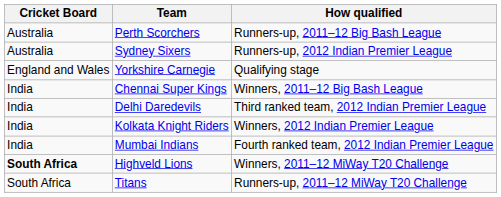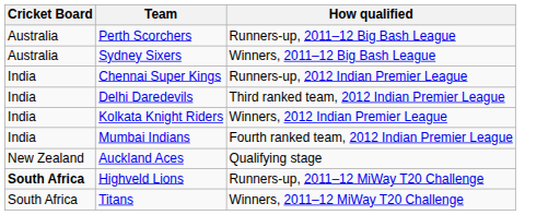 <table class="wikitable">
 <tr>
 <th>Cricket Board</th>
 <th>Team</th>
 <th>How qualified</th>
 </tr>
 <tr>
 <td>Australia</td>
 <td><a href='#'>Perth Scorchers</a></td>
 <td>Runners-up, <a href='#'>2011–12 Big Bash League</a></td>
 </tr>
 <tr>
 <td>Australia</td>
 <td><a href='#'>Sydney Sixers</a></td>
-<td>Runners-up, <a href='#'>2012 Indian Premier League</a></td>
-</tr>
-<tr>
-<td>England and Wales</td>
-<td><a href='#'>Yorkshire Carnegie</a></td>
-<td>Qualifying stage</td>
+<td>Winners, <a href='#'>2011–12 Big Bash League</a></td>
 </tr>
 <tr>
 <td>India</td>
 <td><a href='#'>Chennai Super Kings</a></td>
-<td>Winners, <a href='#'>2011–12 Big Bash League</a></td>
+<td>Runners-up, <a href='#'>2012 Indian Premier League</a></td>
 </tr>
 <tr>
 <td>India</td>
 <td><a href='#'>Delhi Daredevils</a></td>
 <td>Third ranked team, <a href='#'>2012 Indian Premier League</a></td>
 </tr>
 <tr>
 <td>India</td>
 <td><a href='#'>Kolkata Knight Riders</a></td>
 <td>Winners, <a href='#'>2012 Indian Premier League</a></td>
 </tr>
 <tr>
 <td>India</td>
 <td><a href='#'>Mumbai Indians</a></td>
 <td>Fourth ranked team, <a href='#'>2012 Indian Premier League</a></td>
 </tr>
 <tr>
+<td>New Zealand</td>
+<td><a href='#'>Auckland Aces</a></td>
+<td>Qualifying stage</td>
+</tr>
+<tr>
 <td><strong>South Africa</strong></td>
 <td><a href='#'>Highveld Lions</a></td>
-<td>Winners, <a href='#'>2011–12 MiWay T20 Challenge</a></td>
+<td>Runners-up, <a href='#'>2011–12 MiWay T20 Challenge</a></td>
 </tr>
 <tr>
 <td>South Africa</td>
 <td><a href='#'>Titans</a></td>
-<td>Runners-up, <a href='#'>2011–12 MiWay T20 Challenge</a></td>
+<td>Winners, <a href='#'>2011–12 MiWay T20 Challenge</a></td>
 </tr>
 </table>
